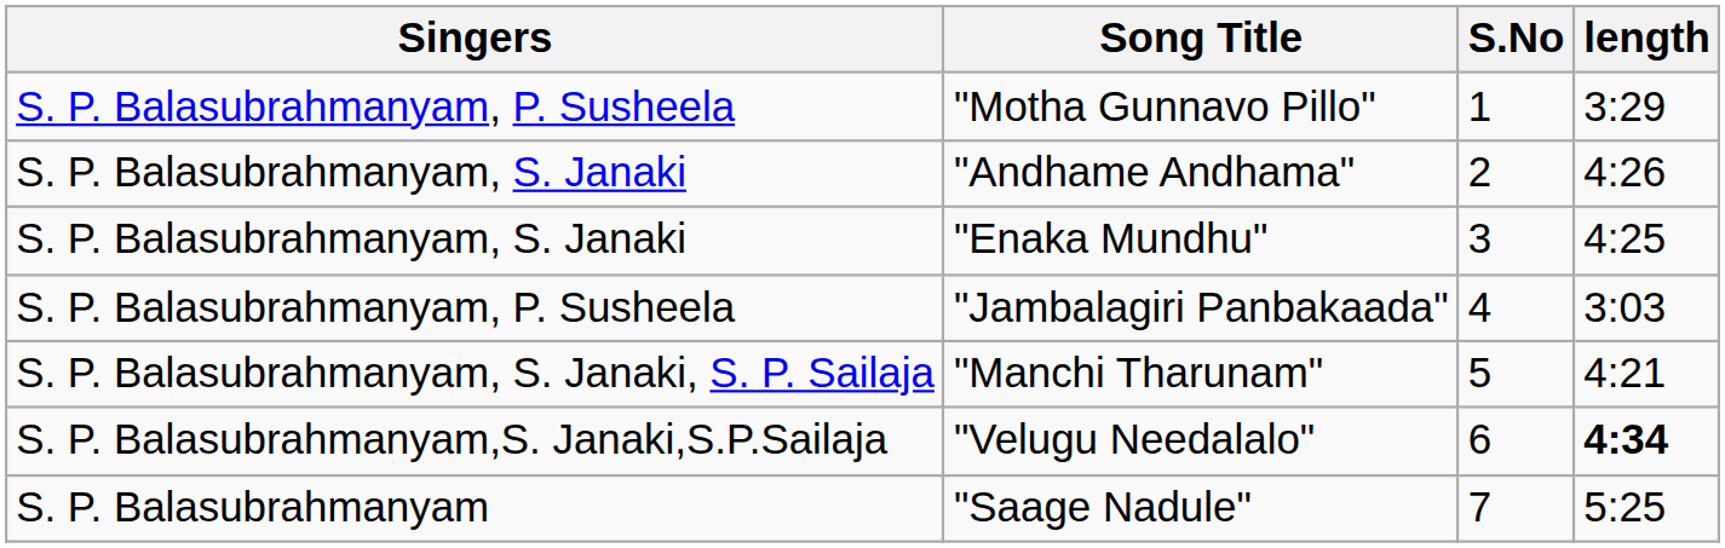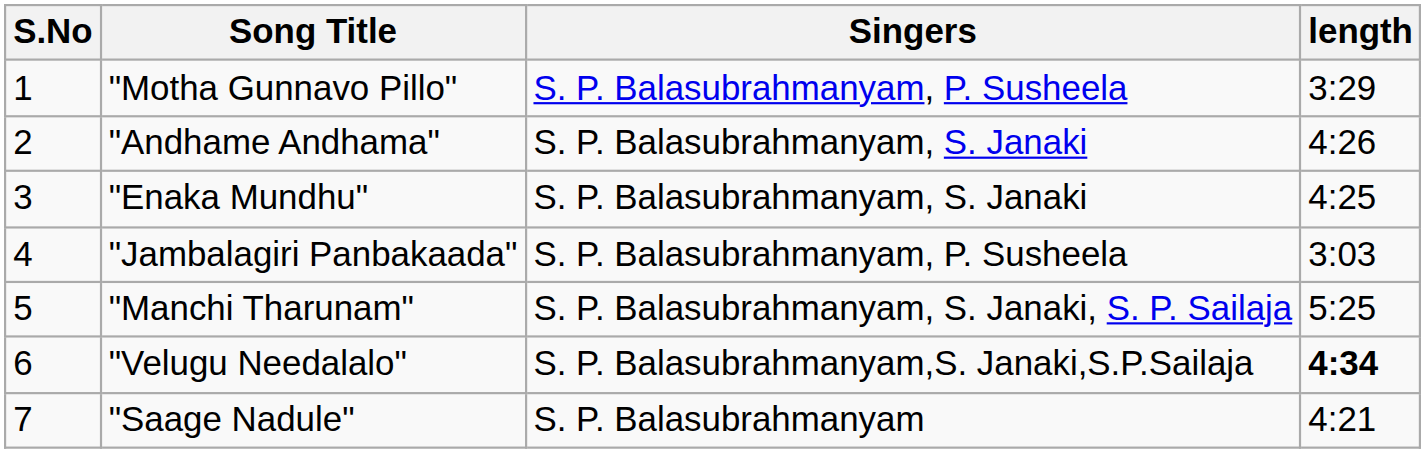 <table class="wikitable">
 <tr>
+<th>S.No</th>
+<th>Song Title</th>
 <th>Singers</th>
-<th>Song Title</th>
-<th>S.No</th>
 <th>length</th>
 </tr>
 <tr>
+<td>1</td>
+<td>"Motha Gunnavo Pillo"</td>
 <td><a href='#'>S. P. Balasubrahmanyam</a>, <a href='#'>P. Susheela</a></td>
-<td>"Motha Gunnavo Pillo"</td>
-<td>1</td>
 <td>3:29</td>
 </tr>
 <tr>
+<td>2</td>
+<td>"Andhame Andhama"</td>
 <td>S. P. Balasubrahmanyam, <a href='#'>S. Janaki</a></td>
-<td>"Andhame Andhama"</td>
-<td>2</td>
 <td>4:26</td>
 </tr>
 <tr>
+<td>3</td>
+<td>"Enaka Mundhu"</td>
 <td>S. P. Balasubrahmanyam, S. Janaki</td>
-<td>"Enaka Mundhu"</td>
-<td>3</td>
 <td>4:25</td>
 </tr>
 <tr>
+<td>4</td>
+<td>"Jambalagiri Panbakaada"</td>
 <td>S. P. Balasubrahmanyam, P. Susheela</td>
-<td>"Jambalagiri Panbakaada"</td>
-<td>4</td>
 <td>3:03</td>
 </tr>
 <tr>
+<td>5</td>
+<td>"Manchi Tharunam"</td>
 <td>S. P. Balasubrahmanyam, S. Janaki, <a href='#'>S. P. Sailaja</a></td>
-<td>"Manchi Tharunam"</td>
-<td>5</td>
-<td>4:21</td>
+<td>5:25</td>
 </tr>
 <tr>
+<td>6</td>
+<td>"Velugu Needalalo"</td>
 <td>S. P. Balasubrahmanyam,S. Janaki,S.P.Sailaja</td>
-<td>"Velugu Needalalo"</td>
-<td>6</td>
 <td><strong>4:34</strong></td>
 </tr>
 <tr>
+<td>7</td>
+<td>"Saage Nadule"</td>
 <td>S. P. Balasubrahmanyam</td>
-<td>"Saage Nadule"</td>
-<td>7</td>
-<td>5:25</td>
+<td>4:21</td>
 </tr>
 </table>
